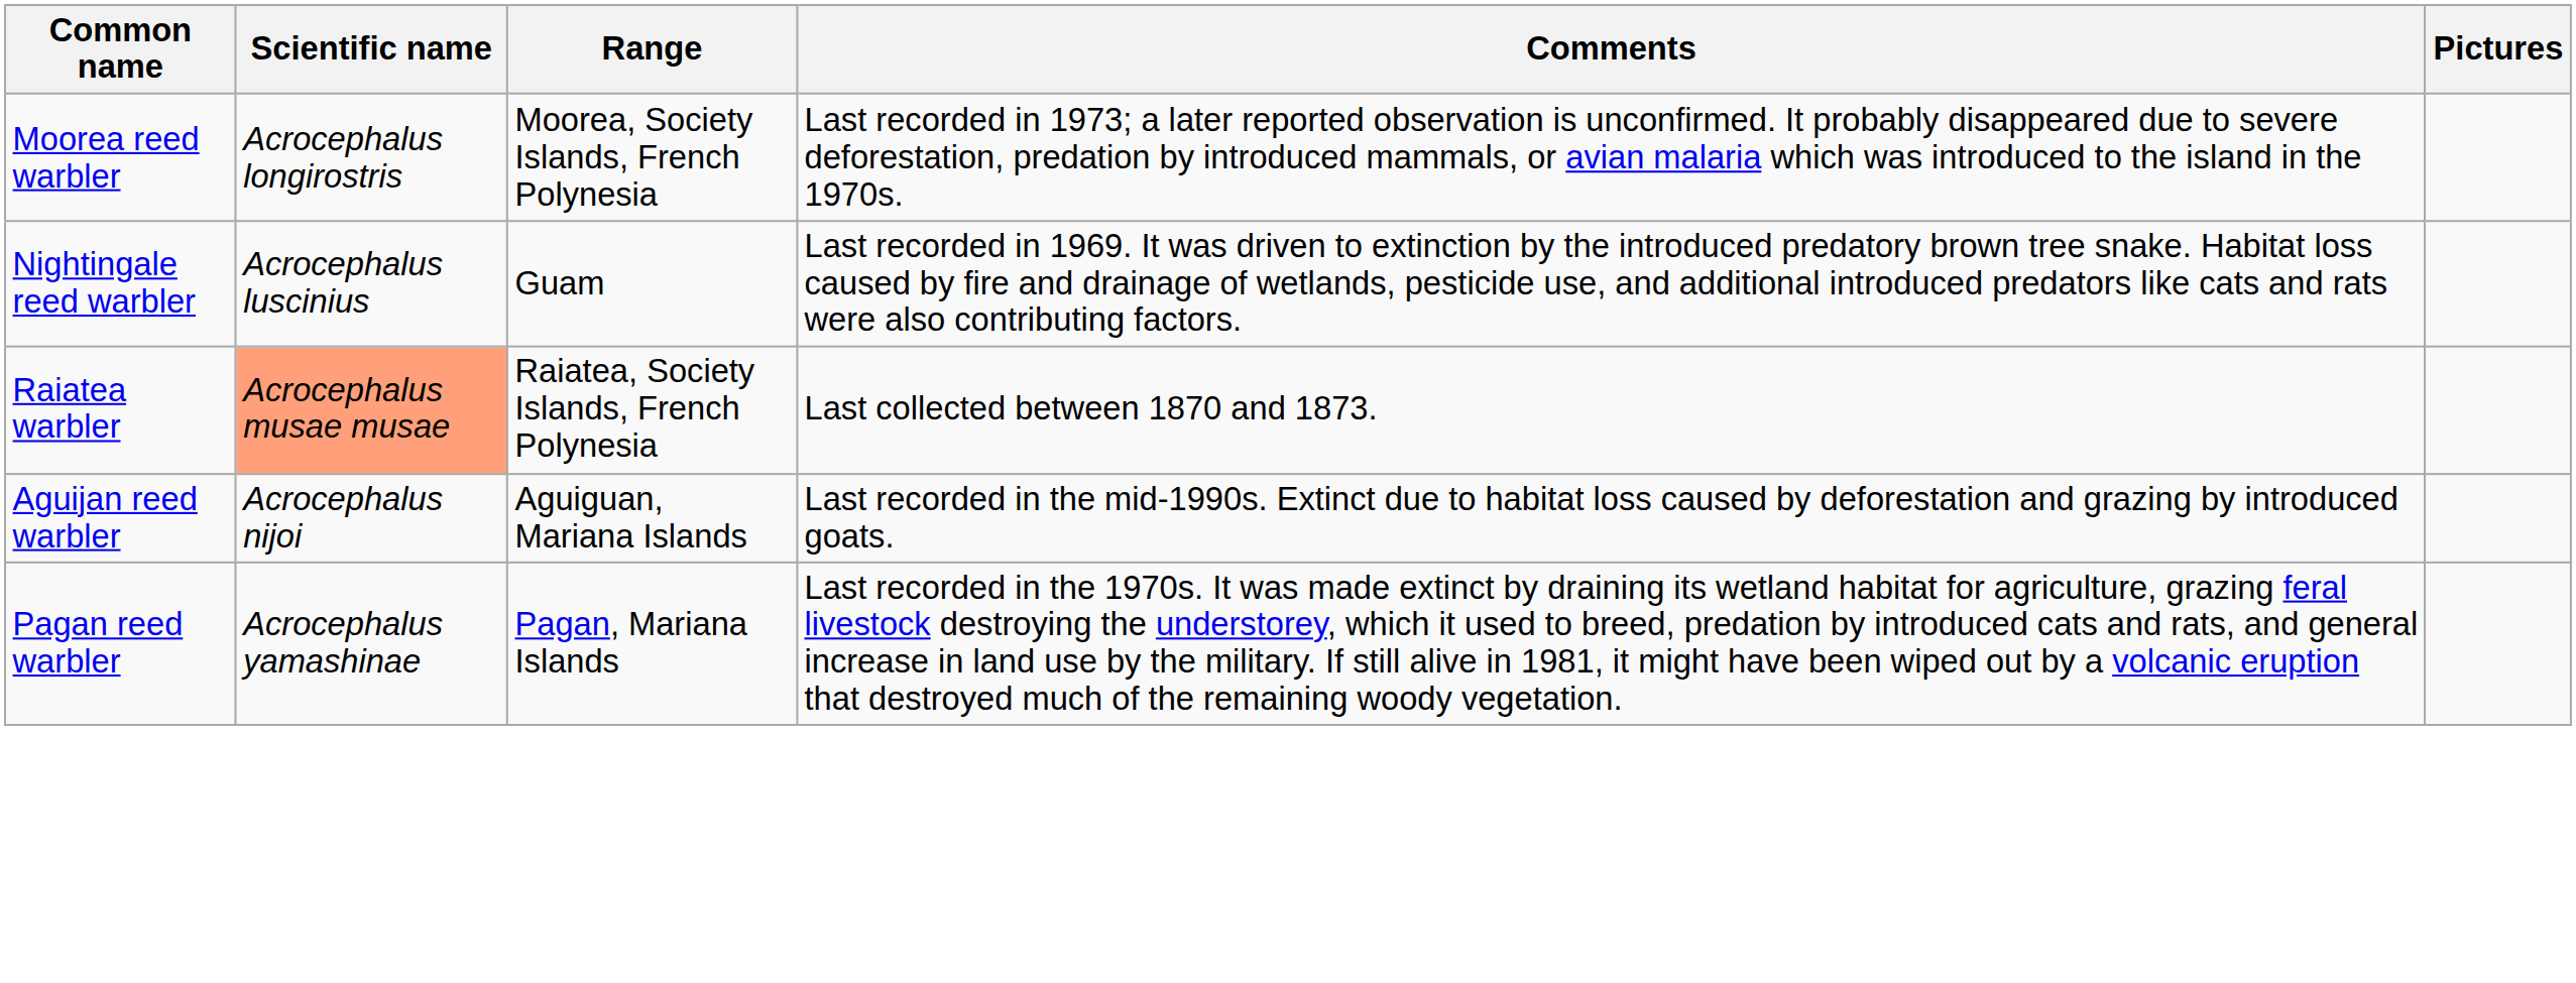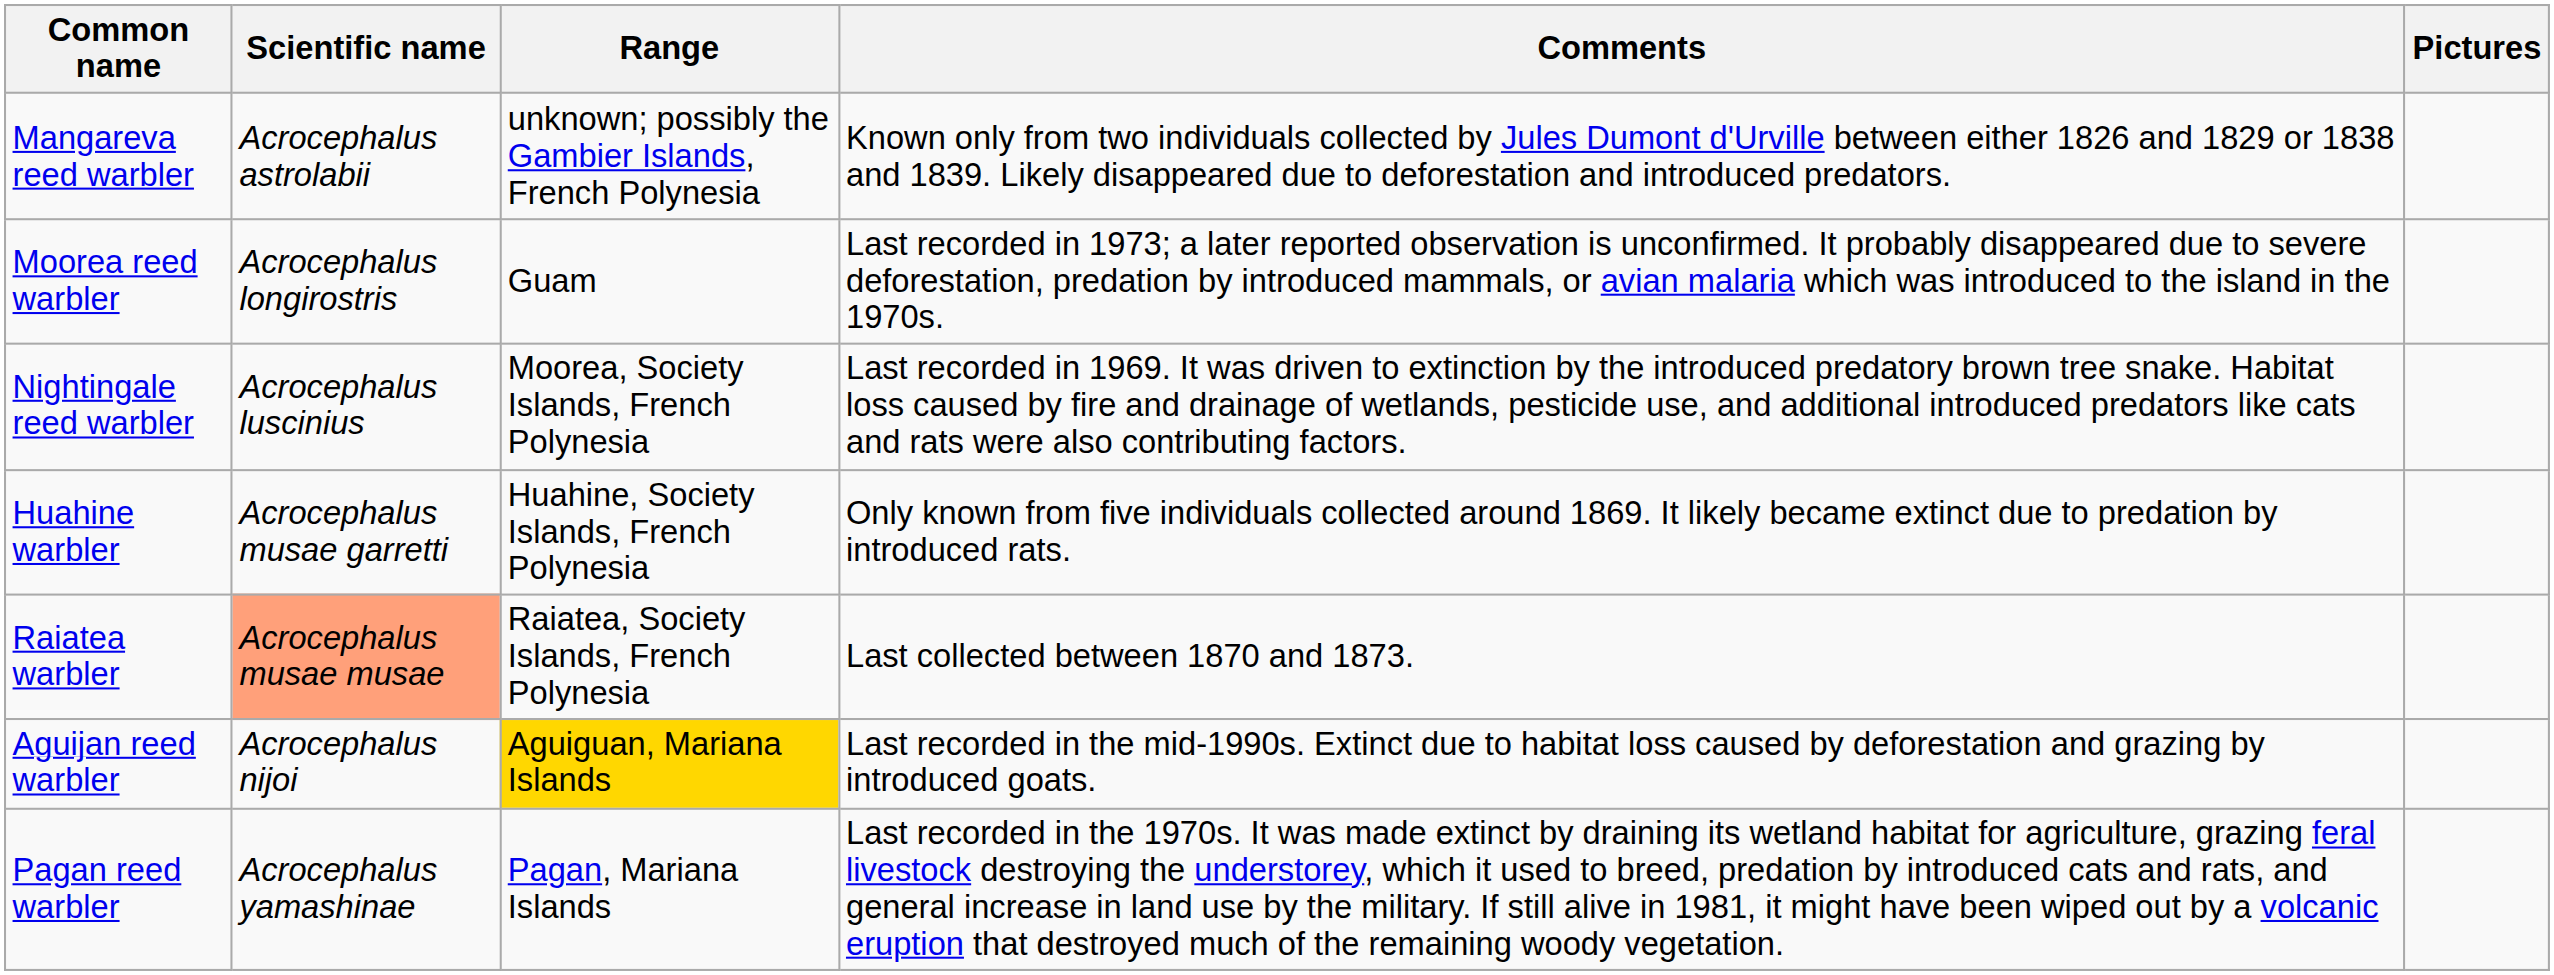 <table class="wikitable">
 <tr>
 <th>Common name</th>
 <th>Scientific name</th>
 <th>Range</th>
 <th class="unsortable">Comments</th>
 <th class="unsortable">Pictures</th>
 </tr>
 <tr>
+<td><a href='#'>Mangareva reed warbler</a></td>
+<td><em>Acrocephalus astrolabii</em></td>
+<td>unknown; possibly the <a href='#'>Gambier Islands</a>, French Polynesia</td>
+<td>Known only from two individuals collected by <a href='#'>Jules Dumont d'Urville</a> between either 1826 and 1829 or 1838 and 1839. Likely disappeared due to deforestation and introduced predators.</td>
+<td></td>
+</tr>
+<tr>
 <td><a href='#'>Moorea reed warbler</a></td>
 <td><em>Acrocephalus longirostris</em></td>
-<td>Moorea, Society Islands, French Polynesia</td>
+<td>Guam</td>
 <td>Last recorded in 1973; a later reported observation is unconfirmed. It probably disappeared due to severe deforestation, predation by introduced mammals, or <a href='#'>avian malaria</a> which was introduced to the island in the 1970s.</td>
 <td></td>
 </tr>
 <tr>
 <td><a href='#'>Nightingale reed warbler</a></td>
 <td><em>Acrocephalus luscinius</em></td>
-<td>Guam</td>
+<td>Moorea, Society Islands, French Polynesia</td>
 <td>Last recorded in 1969. It was driven to extinction by the introduced predatory brown tree snake. Habitat loss caused by fire and drainage of wetlands, pesticide use, and additional introduced predators like cats and rats were also contributing factors.</td>
+<td></td>
+</tr>
+<tr>
+<td><a href='#'>Huahine warbler</a></td>
+<td><em>Acrocephalus musae garretti</em></td>
+<td>Huahine, Society Islands, French Polynesia</td>
+<td>Only known from five individuals collected around 1869. It likely became extinct due to predation by introduced rats.</td>
 <td></td>
 </tr>
 <tr>
 <td><a href='#'>Raiatea warbler</a></td>
 <td style="background: lightsalmon;"><em>Acrocephalus musae musae</em></td>
 <td>Raiatea, Society Islands, French Polynesia</td>
 <td>Last collected between 1870 and 1873.</td>
 <td></td>
 </tr>
 <tr>
 <td><a href='#'>Aguijan reed warbler</a></td>
 <td><em>Acrocephalus nijoi</em></td>
-<td>Aguiguan, Mariana Islands</td>
+<td style="background: gold;">Aguiguan, Mariana Islands</td>
 <td>Last recorded in the mid-1990s. Extinct due to habitat loss caused by deforestation and grazing by introduced goats.</td>
 <td></td>
 </tr>
 <tr>
 <td><a href='#'>Pagan reed warbler</a></td>
 <td><em>Acrocephalus yamashinae</em></td>
 <td><a href='#'>Pagan</a>, Mariana Islands</td>
 <td>Last recorded in the 1970s. It was made extinct by draining its wetland habitat for agriculture, grazing <a href='#'>feral</a> <a href='#'>livestock</a> destroying the <a href='#'>understorey</a>, which it used to breed, predation by introduced cats and rats, and general increase in land use by the military. If still alive in 1981, it might have been wiped out by a <a href='#'>volcanic eruption</a> that destroyed much of the remaining woody vegetation.</td>
 <td></td>
 </tr>
 </table>
